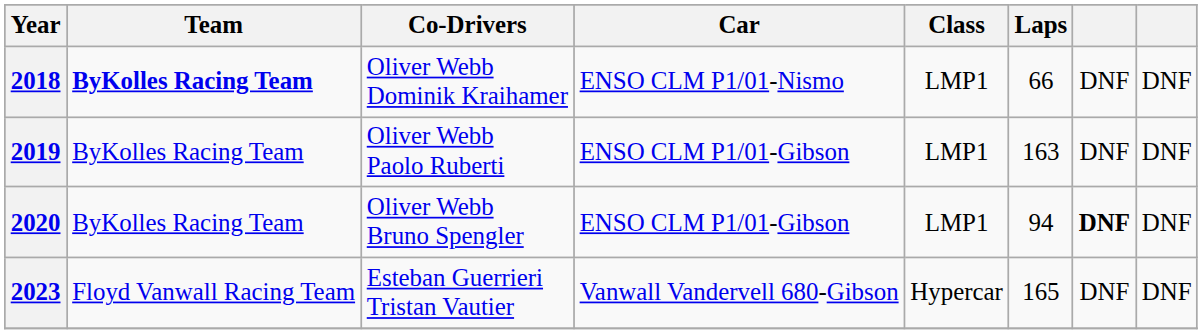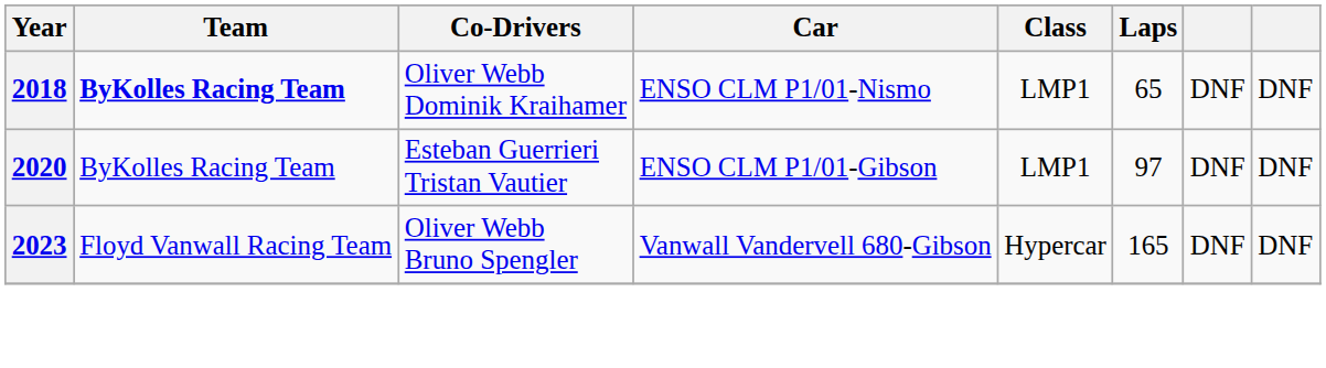 <table class="wikitable" style="text-align:center; font-size:90%">
 <tr>
 <th>Year</th>
 <th>Team</th>
 <th>Co-Drivers</th>
 <th>Car</th>
 <th>Class</th>
 <th>Laps</th>
 <th></th>
 <th></th>
 </tr>
 <tr>
 <th><a href='#'>2018</a></th>
 <td align="left" nowrap><strong> <a href='#'>ByKolles Racing Team</a></strong></td>
 <td align="left" nowrap> <a href='#'>Oliver Webb</a><br> <a href='#'>Dominik Kraihamer</a></td>
 <td align="left" nowrap><a href='#'>ENSO CLM P1/01</a>-<a href='#'>Nismo</a></td>
 <td>LMP1</td>
-<td>66</td>
-<td>DNF</td>
-<td>DNF</td>
-</tr>
-<tr>
-<th><a href='#'>2019</a></th>
-<td align="left" nowrap> <a href='#'>ByKolles Racing Team</a></td>
-<td align="left" nowrap> <a href='#'>Oliver Webb</a><br> <a href='#'>Paolo Ruberti</a></td>
-<td align="left" nowrap><a href='#'>ENSO CLM P1/01</a>-<a href='#'>Gibson</a></td>
-<td>LMP1</td>
-<td>163</td>
+<td>65</td>
 <td>DNF</td>
 <td>DNF</td>
 </tr>
 <tr>
 <th><a href='#'>2020</a></th>
 <td align="left" nowrap> <a href='#'>ByKolles Racing Team</a></td>
-<td align="left" nowrap> <a href='#'>Oliver Webb</a><br> <a href='#'>Bruno Spengler</a></td>
+<td align="left" nowrap> <a href='#'>Esteban Guerrieri</a><br> <a href='#'>Tristan Vautier</a></td>
 <td align="left" nowrap><a href='#'>ENSO CLM P1/01</a>-<a href='#'>Gibson</a></td>
 <td>LMP1</td>
-<td>94</td>
-<td><strong>DNF</strong></td>
+<td>97</td>
+<td>DNF</td>
 <td>DNF</td>
 </tr>
 <tr>
 <th><a href='#'>2023</a></th>
 <td align="left" nowrap> <a href='#'>Floyd Vanwall Racing Team</a></td>
-<td align="left" nowrap> <a href='#'>Esteban Guerrieri</a><br> <a href='#'>Tristan Vautier</a></td>
+<td align="left" nowrap> <a href='#'>Oliver Webb</a><br> <a href='#'>Bruno Spengler</a></td>
 <td align="left" nowrap><a href='#'>Vanwall Vandervell 680</a>-<a href='#'>Gibson</a></td>
 <td>Hypercar</td>
 <td>165</td>
 <td>DNF</td>
 <td>DNF</td>
 </tr>
 <tr>
 </tr>
 </table>
